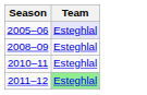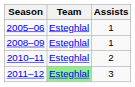 <table class="wikitable" style="text-align: center;">
 <tr>
 <th>Season</th>
 <th>Team</th>
+<th>Assists</th>
 </tr>
 <tr>
 <td><a href='#'>2005–06</a></td>
-<td align="left" style="background: lavender;"><a href='#'>Esteghlal</a></td>
+<td align="left"><a href='#'>Esteghlal</a></td>
+<td>1</td>
 </tr>
 <tr>
 <td><a href='#'>2008–09</a></td>
 <td align="left"><a href='#'>Esteghlal</a></td>
+<td>1</td>
 </tr>
 <tr>
 <td><a href='#'>2010–11</a></td>
 <td align="left"><a href='#'>Esteghlal</a></td>
+<td>2</td>
 </tr>
 <tr>
 <td><a href='#'>2011–12</a></td>
 <td align="left" style="background: lightgreen;"><a href='#'>Esteghlal</a></td>
+<td>3</td>
 </tr>
 </table>
